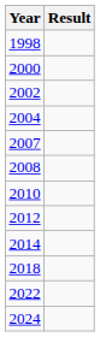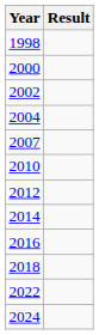 <table class="wikitable" style="text-align:center">
 <tr>
 <th>Year</th>
 <th>Result</th>
 </tr>
 <tr>
 <td><a href='#'>1998</a></td>
 <td></td>
 </tr>
 <tr>
 <td><a href='#'>2000</a></td>
 <td></td>
 </tr>
 <tr>
 <td><a href='#'>2002</a></td>
 <td></td>
 </tr>
 <tr>
 <td><a href='#'>2004</a></td>
 <td></td>
 </tr>
 <tr>
 <td><a href='#'>2007</a></td>
 <td></td>
 </tr>
 <tr>
-<td><a href='#'>2008</a></td>
-<td></td>
-</tr>
-<tr>
 <td><a href='#'>2010</a></td>
 <td></td>
 </tr>
 <tr>
 <td><a href='#'>2012</a></td>
 <td></td>
 </tr>
 <tr>
 <td><a href='#'>2014</a></td>
+<td></td>
+</tr>
+<tr>
+<td><a href='#'>2016</a></td>
 <td></td>
 </tr>
 <tr>
 <td><a href='#'>2018</a></td>
 <td></td>
 </tr>
 <tr>
 <td><a href='#'>2022</a></td>
 <td></td>
 </tr>
 <tr>
 <td><a href='#'>2024</a></td>
 <td></td>
 </tr>
 </table>
